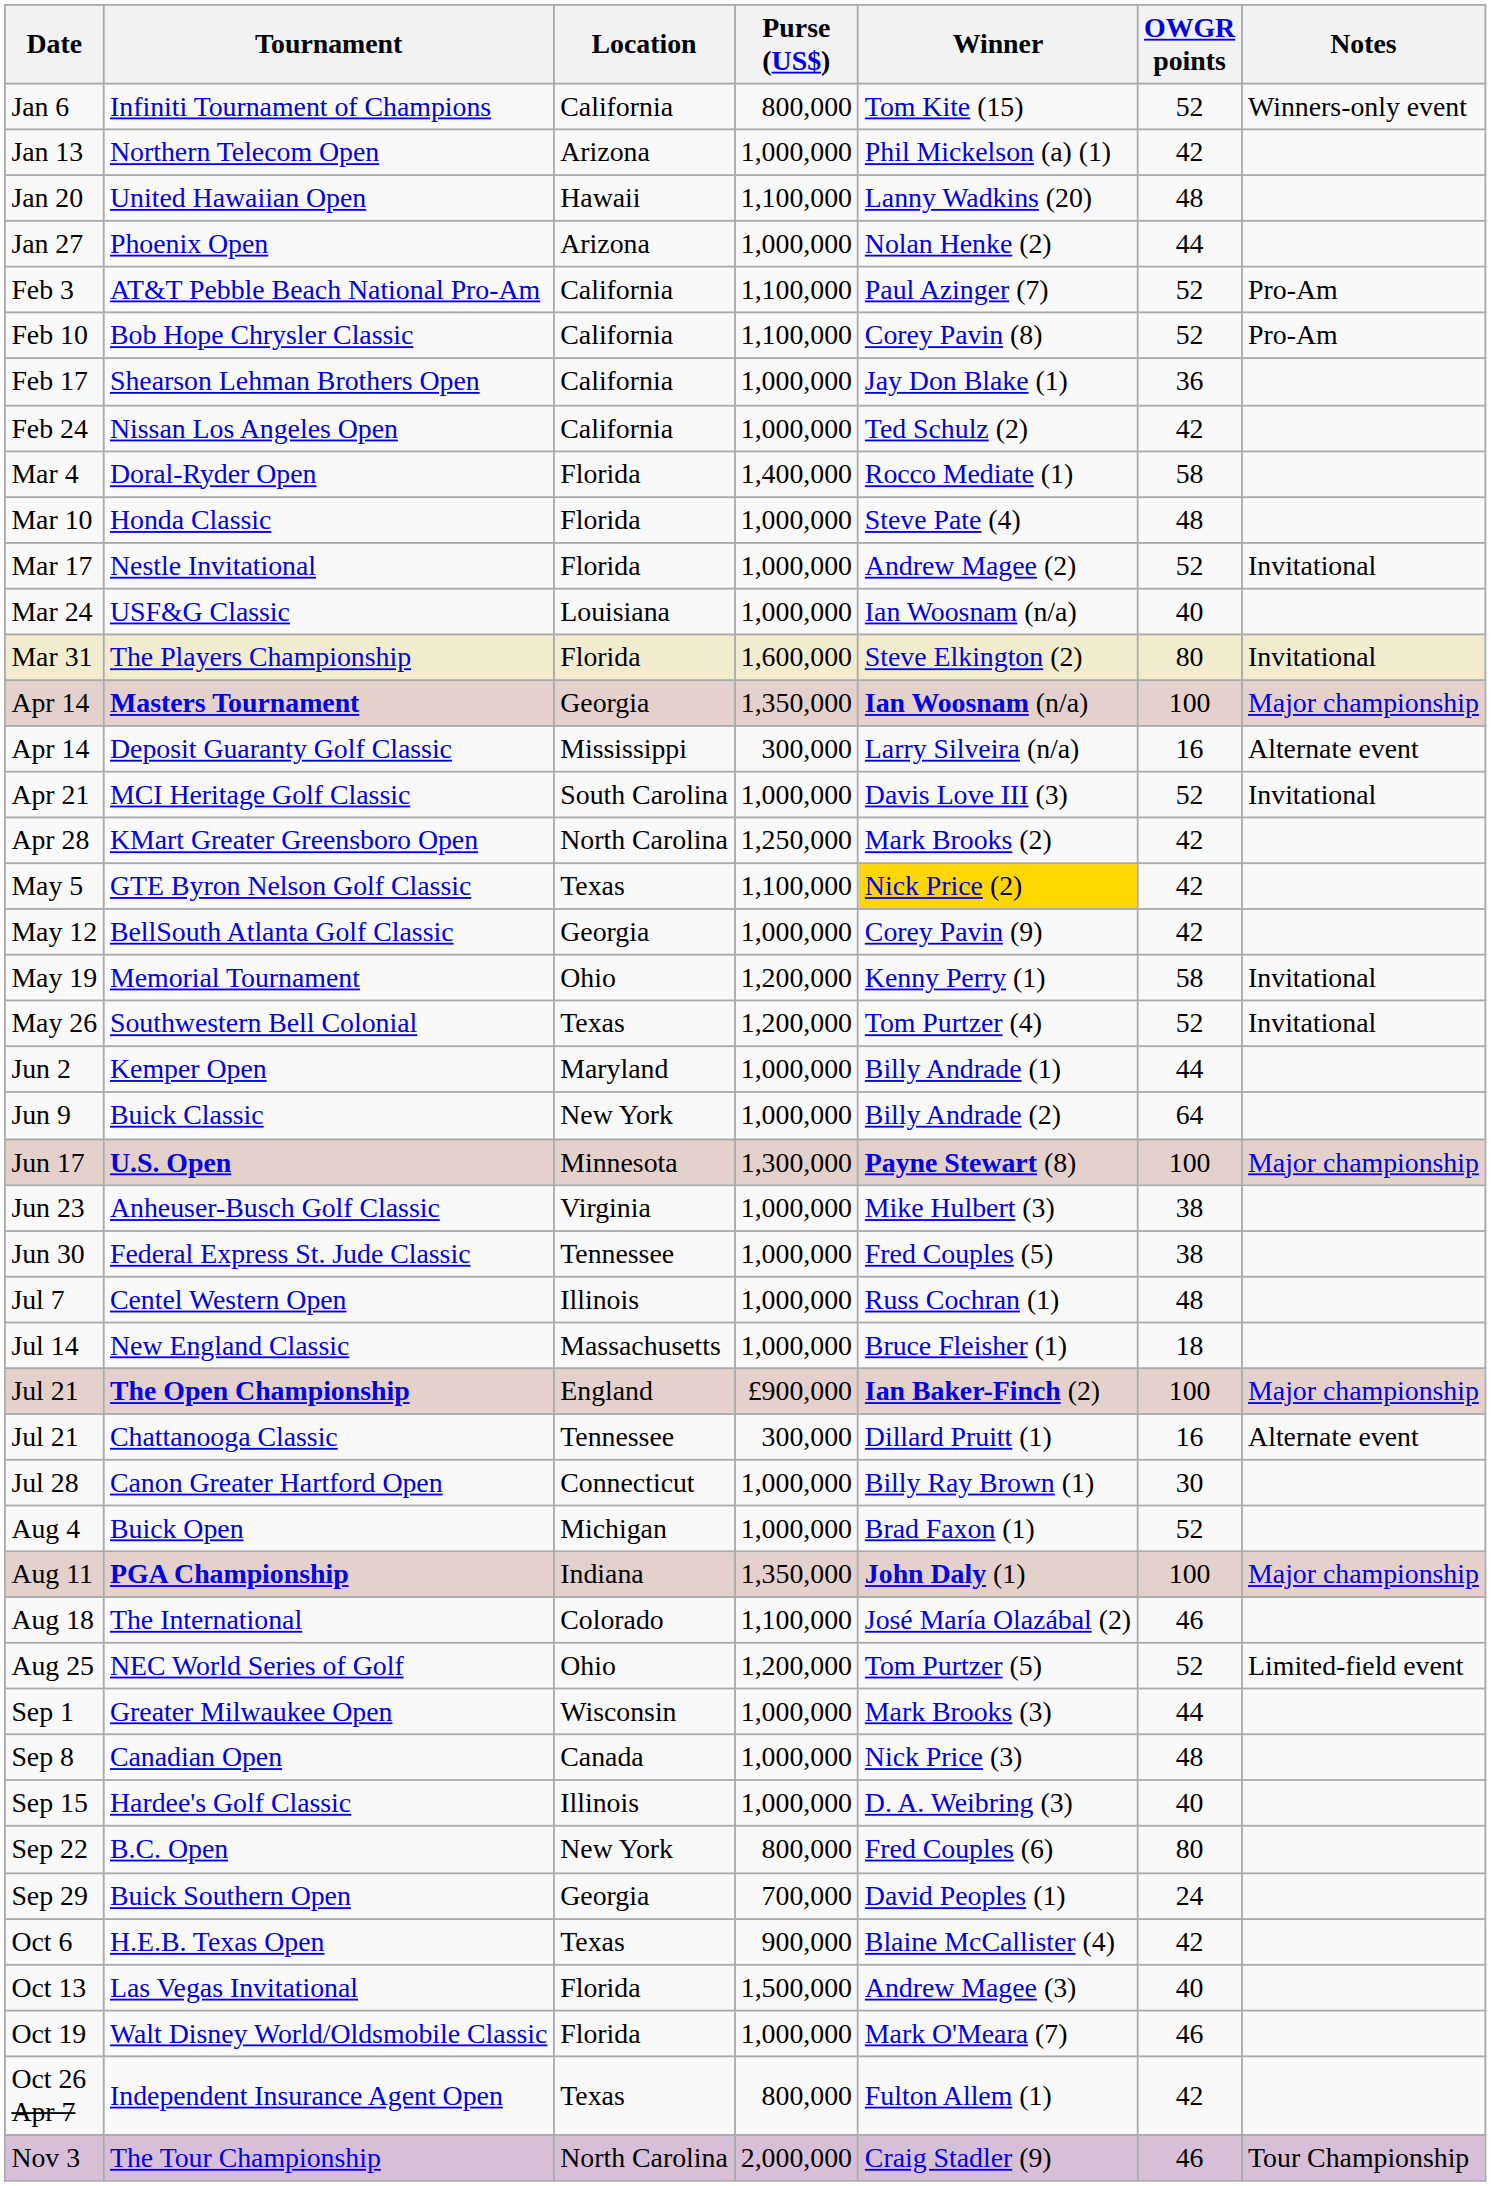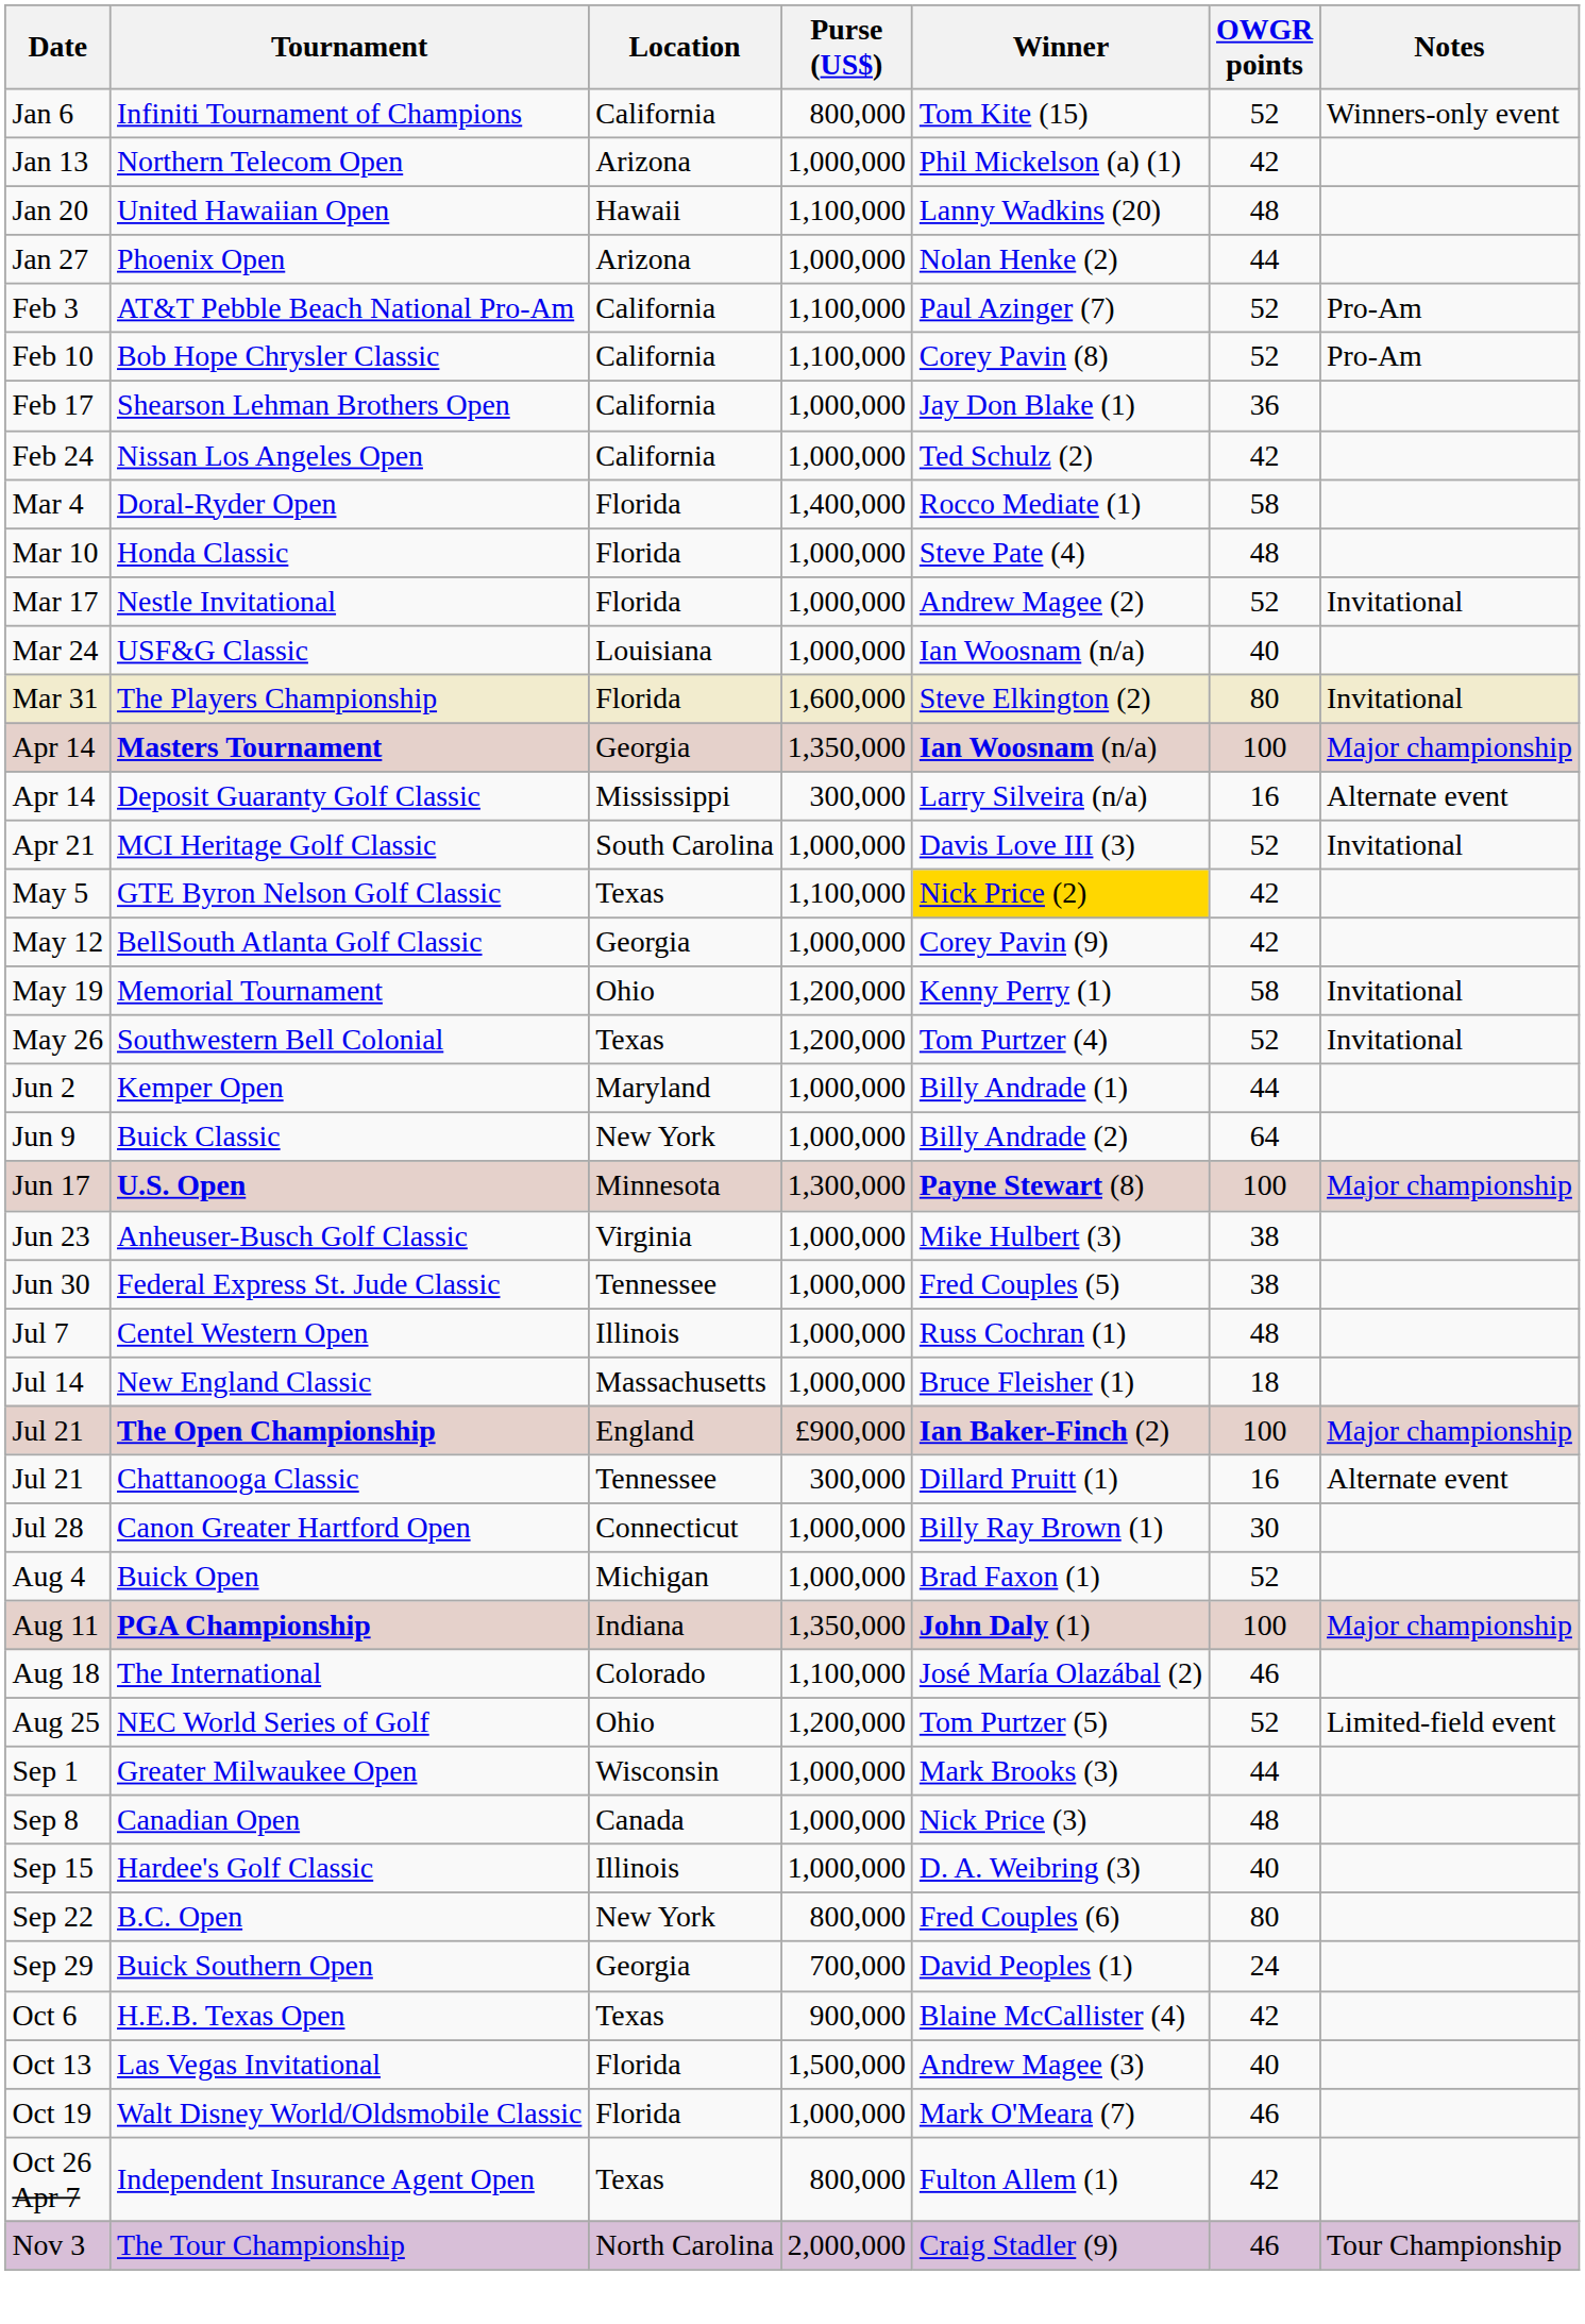 <table class="wikitable" style="font-size:95%">
 <tr>
 <th>Date</th>
 <th>Tournament</th>
 <th>Location</th>
 <th>Purse<br>(<a href='#'>US$</a>)</th>
 <th>Winner</th>
 <th><a href='#'>OWGR</a><br>points</th>
 <th>Notes</th>
 </tr>
 <tr>
 <td>Jan 6</td>
 <td><a href='#'>Infiniti Tournament of Champions</a></td>
 <td>California</td>
 <td align=right>800,000</td>
 <td> <a href='#'>Tom Kite</a> (15)</td>
 <td align=center>52</td>
 <td>Winners-only event</td>
 </tr>
 <tr>
 <td>Jan 13</td>
 <td><a href='#'>Northern Telecom Open</a></td>
 <td>Arizona</td>
 <td align=right>1,000,000</td>
 <td> <a href='#'>Phil Mickelson</a> (a) (1)</td>
 <td align=center>42</td>
 <td></td>
 </tr>
 <tr>
 <td>Jan 20</td>
 <td><a href='#'>United Hawaiian Open</a></td>
 <td>Hawaii</td>
 <td align=right>1,100,000</td>
 <td> <a href='#'>Lanny Wadkins</a> (20)</td>
 <td align=center>48</td>
 <td></td>
 </tr>
 <tr>
 <td>Jan 27</td>
 <td><a href='#'>Phoenix Open</a></td>
 <td>Arizona</td>
 <td align=right>1,000,000</td>
 <td> <a href='#'>Nolan Henke</a> (2)</td>
 <td align=center>44</td>
 <td></td>
 </tr>
 <tr>
 <td>Feb 3</td>
 <td><a href='#'>AT&T Pebble Beach National Pro-Am</a></td>
 <td>California</td>
 <td align=right>1,100,000</td>
 <td> <a href='#'>Paul Azinger</a> (7)</td>
 <td align=center>52</td>
 <td>Pro-Am</td>
 </tr>
 <tr>
 <td>Feb 10</td>
 <td><a href='#'>Bob Hope Chrysler Classic</a></td>
 <td>California</td>
 <td align=right>1,100,000</td>
 <td> <a href='#'>Corey Pavin</a> (8)</td>
 <td align=center>52</td>
 <td>Pro-Am</td>
 </tr>
 <tr>
 <td>Feb 17</td>
 <td><a href='#'>Shearson Lehman Brothers Open</a></td>
 <td>California</td>
 <td align=right>1,000,000</td>
 <td> <a href='#'>Jay Don Blake</a> (1)</td>
 <td align=center>36</td>
 <td></td>
 </tr>
 <tr>
 <td>Feb 24</td>
 <td><a href='#'>Nissan Los Angeles Open</a></td>
 <td>California</td>
 <td align=right>1,000,000</td>
 <td> <a href='#'>Ted Schulz</a> (2)</td>
 <td align=center>42</td>
 <td></td>
 </tr>
 <tr>
 <td>Mar 4</td>
 <td><a href='#'>Doral-Ryder Open</a></td>
 <td>Florida</td>
 <td align=right>1,400,000</td>
 <td> <a href='#'>Rocco Mediate</a> (1)</td>
 <td align=center>58</td>
 <td></td>
 </tr>
 <tr>
 <td>Mar 10</td>
 <td><a href='#'>Honda Classic</a></td>
 <td>Florida</td>
 <td align=right>1,000,000</td>
 <td> <a href='#'>Steve Pate</a> (4)</td>
 <td align=center>48</td>
 <td></td>
 </tr>
 <tr>
 <td>Mar 17</td>
 <td><a href='#'>Nestle Invitational</a></td>
 <td>Florida</td>
 <td align=right>1,000,000</td>
 <td> <a href='#'>Andrew Magee</a> (2)</td>
 <td align=center>52</td>
 <td>Invitational</td>
 </tr>
 <tr>
 <td>Mar 24</td>
 <td><a href='#'>USF&G Classic</a></td>
 <td>Louisiana</td>
 <td align=right>1,000,000</td>
 <td> <a href='#'>Ian Woosnam</a> (n/a)</td>
 <td align=center>40</td>
 <td></td>
 </tr>
 <tr style="background:#f2ecce;">
 <td>Mar 31</td>
 <td><a href='#'>The Players Championship</a></td>
 <td>Florida</td>
 <td align=right>1,600,000</td>
 <td> <a href='#'>Steve Elkington</a> (2)</td>
 <td align=center>80</td>
 <td>Invitational</td>
 </tr>
 <tr style="background:#e5d1cb;">
 <td>Apr 14</td>
 <td><strong><a href='#'>Masters Tournament</a></strong></td>
 <td>Georgia</td>
 <td align=right>1,350,000</td>
 <td> <strong><a href='#'>Ian Woosnam</a></strong> (n/a)</td>
 <td align=center>100</td>
 <td><a href='#'>Major championship</a></td>
 </tr>
 <tr>
 <td>Apr 14</td>
 <td><a href='#'>Deposit Guaranty Golf Classic</a></td>
 <td>Mississippi</td>
 <td align=right>300,000</td>
 <td> <a href='#'>Larry Silveira</a> (n/a)</td>
 <td align=center>16</td>
 <td>Alternate event</td>
 </tr>
 <tr>
 <td>Apr 21</td>
 <td><a href='#'>MCI Heritage Golf Classic</a></td>
 <td>South Carolina</td>
 <td align=right>1,000,000</td>
 <td> <a href='#'>Davis Love III</a> (3)</td>
 <td align=center>52</td>
 <td>Invitational</td>
-</tr>
-<tr>
-<td>Apr 28</td>
-<td><a href='#'>KMart Greater Greensboro Open</a></td>
-<td>North Carolina</td>
-<td align=right>1,250,000</td>
-<td> <a href='#'>Mark Brooks</a> (2)</td>
-<td align=center>42</td>
-<td></td>
 </tr>
 <tr>
 <td>May 5</td>
 <td><a href='#'>GTE Byron Nelson Golf Classic</a></td>
 <td>Texas</td>
 <td align=right>1,100,000</td>
 <td style="background: gold;"> <a href='#'>Nick Price</a> (2)</td>
 <td align=center>42</td>
 <td></td>
 </tr>
 <tr>
 <td>May 12</td>
 <td><a href='#'>BellSouth Atlanta Golf Classic</a></td>
 <td>Georgia</td>
 <td align=right>1,000,000</td>
 <td> <a href='#'>Corey Pavin</a> (9)</td>
 <td align=center>42</td>
 <td></td>
 </tr>
 <tr>
 <td>May 19</td>
 <td><a href='#'>Memorial Tournament</a></td>
 <td>Ohio</td>
 <td align=right>1,200,000</td>
 <td> <a href='#'>Kenny Perry</a> (1)</td>
 <td align=center>58</td>
 <td>Invitational</td>
 </tr>
 <tr>
 <td>May 26</td>
 <td><a href='#'>Southwestern Bell Colonial</a></td>
 <td>Texas</td>
 <td align=right>1,200,000</td>
 <td> <a href='#'>Tom Purtzer</a> (4)</td>
 <td align=center>52</td>
 <td>Invitational</td>
 </tr>
 <tr>
 <td>Jun 2</td>
 <td><a href='#'>Kemper Open</a></td>
 <td>Maryland</td>
 <td align=right>1,000,000</td>
 <td> <a href='#'>Billy Andrade</a> (1)</td>
 <td align=center>44</td>
 <td></td>
 </tr>
 <tr>
 <td>Jun 9</td>
 <td><a href='#'>Buick Classic</a></td>
 <td>New York</td>
 <td align=right>1,000,000</td>
 <td> <a href='#'>Billy Andrade</a> (2)</td>
 <td align=center>64</td>
 <td></td>
 </tr>
 <tr style="background:#e5d1cb;">
 <td>Jun 17</td>
 <td><strong><a href='#'>U.S. Open</a></strong></td>
 <td>Minnesota</td>
 <td align=right>1,300,000</td>
 <td> <strong><a href='#'>Payne Stewart</a></strong> (8)</td>
 <td align=center>100</td>
 <td><a href='#'>Major championship</a></td>
 </tr>
 <tr>
 <td>Jun 23</td>
 <td><a href='#'>Anheuser-Busch Golf Classic</a></td>
 <td>Virginia</td>
 <td align=right>1,000,000</td>
 <td> <a href='#'>Mike Hulbert</a> (3)</td>
 <td align=center>38</td>
 <td></td>
 </tr>
 <tr>
 <td>Jun 30</td>
 <td><a href='#'>Federal Express St. Jude Classic</a></td>
 <td>Tennessee</td>
 <td align=right>1,000,000</td>
 <td> <a href='#'>Fred Couples</a> (5)</td>
 <td align=center>38</td>
 <td></td>
 </tr>
 <tr>
 <td>Jul 7</td>
 <td><a href='#'>Centel Western Open</a></td>
 <td>Illinois</td>
 <td align=right>1,000,000</td>
 <td> <a href='#'>Russ Cochran</a> (1)</td>
 <td align=center>48</td>
 <td></td>
 </tr>
 <tr>
 <td>Jul 14</td>
 <td><a href='#'>New England Classic</a></td>
 <td>Massachusetts</td>
 <td align=right>1,000,000</td>
 <td> <a href='#'>Bruce Fleisher</a> (1)</td>
 <td align=center>18</td>
 <td></td>
 </tr>
 <tr style="background:#e5d1cb;">
 <td>Jul 21</td>
 <td><strong><a href='#'>The Open Championship</a></strong></td>
 <td>England</td>
 <td align=right>£900,000</td>
 <td> <strong><a href='#'>Ian Baker-Finch</a></strong> (2)</td>
 <td align=center>100</td>
 <td><a href='#'>Major championship</a></td>
 </tr>
 <tr>
 <td>Jul 21</td>
 <td><a href='#'>Chattanooga Classic</a></td>
 <td>Tennessee</td>
 <td align=right>300,000</td>
 <td> <a href='#'>Dillard Pruitt</a> (1)</td>
 <td align=center>16</td>
 <td>Alternate event</td>
 </tr>
 <tr>
 <td>Jul 28</td>
 <td><a href='#'>Canon Greater Hartford Open</a></td>
 <td>Connecticut</td>
 <td align=right>1,000,000</td>
 <td> <a href='#'>Billy Ray Brown</a> (1)</td>
 <td align=center>30</td>
 <td></td>
 </tr>
 <tr>
 <td>Aug 4</td>
 <td><a href='#'>Buick Open</a></td>
 <td>Michigan</td>
 <td align=right>1,000,000</td>
 <td> <a href='#'>Brad Faxon</a> (1)</td>
 <td align=center>52</td>
 <td></td>
 </tr>
 <tr style="background:#e5d1cb;">
 <td>Aug 11</td>
 <td><strong><a href='#'>PGA Championship</a></strong></td>
 <td>Indiana</td>
 <td align=right>1,350,000</td>
 <td> <strong><a href='#'>John Daly</a></strong> (1)</td>
 <td align=center>100</td>
 <td><a href='#'>Major championship</a></td>
 </tr>
 <tr>
 <td>Aug 18</td>
 <td><a href='#'>The International</a></td>
 <td>Colorado</td>
 <td align=right>1,100,000</td>
 <td> <a href='#'>José María Olazábal</a> (2)</td>
 <td align=center>46</td>
 <td></td>
 </tr>
 <tr>
 <td>Aug 25</td>
 <td><a href='#'>NEC World Series of Golf</a></td>
 <td>Ohio</td>
 <td align=right>1,200,000</td>
 <td> <a href='#'>Tom Purtzer</a> (5)</td>
 <td align=center>52</td>
 <td>Limited-field event</td>
 </tr>
 <tr>
 <td>Sep 1</td>
 <td><a href='#'>Greater Milwaukee Open</a></td>
 <td>Wisconsin</td>
 <td align=right>1,000,000</td>
 <td> <a href='#'>Mark Brooks</a> (3)</td>
 <td align=center>44</td>
 <td></td>
 </tr>
 <tr>
 <td>Sep 8</td>
 <td><a href='#'>Canadian Open</a></td>
 <td>Canada</td>
 <td align=right>1,000,000</td>
 <td> <a href='#'>Nick Price</a> (3)</td>
 <td align=center>48</td>
 <td></td>
 </tr>
 <tr>
 <td>Sep 15</td>
 <td><a href='#'>Hardee's Golf Classic</a></td>
 <td>Illinois</td>
 <td align=right>1,000,000</td>
 <td> <a href='#'>D. A. Weibring</a> (3)</td>
 <td align=center>40</td>
 <td></td>
 </tr>
 <tr>
 <td>Sep 22</td>
 <td><a href='#'>B.C. Open</a></td>
 <td>New York</td>
 <td align=right>800,000</td>
 <td> <a href='#'>Fred Couples</a> (6)</td>
 <td align=center>80</td>
 <td></td>
 </tr>
 <tr>
 <td>Sep 29</td>
 <td><a href='#'>Buick Southern Open</a></td>
 <td>Georgia</td>
 <td align=right>700,000</td>
 <td> <a href='#'>David Peoples</a> (1)</td>
 <td align=center>24</td>
 <td></td>
 </tr>
 <tr>
 <td>Oct 6</td>
 <td><a href='#'>H.E.B. Texas Open</a></td>
 <td>Texas</td>
 <td align=right>900,000</td>
 <td> <a href='#'>Blaine McCallister</a> (4)</td>
 <td align=center>42</td>
 <td></td>
 </tr>
 <tr>
 <td>Oct 13</td>
 <td><a href='#'>Las Vegas Invitational</a></td>
 <td>Florida</td>
 <td align=right>1,500,000</td>
 <td> <a href='#'>Andrew Magee</a> (3)</td>
 <td align=center>40</td>
 <td></td>
 </tr>
 <tr>
 <td>Oct 19</td>
 <td><a href='#'>Walt Disney World/Oldsmobile Classic</a></td>
 <td>Florida</td>
 <td align=right>1,000,000</td>
 <td> <a href='#'>Mark O'Meara</a> (7)</td>
 <td align=center>46</td>
 <td></td>
 </tr>
 <tr>
 <td>Oct 26<br><s>Apr 7</s></td>
 <td><a href='#'>Independent Insurance Agent Open</a></td>
 <td>Texas</td>
 <td align=right>800,000</td>
 <td> <a href='#'>Fulton Allem</a> (1)</td>
 <td align=center>42</td>
 <td></td>
 </tr>
 <tr style="background:thistle;">
 <td>Nov 3</td>
 <td><a href='#'>The Tour Championship</a></td>
 <td>North Carolina</td>
 <td align=right>2,000,000</td>
 <td> <a href='#'>Craig Stadler</a> (9)</td>
 <td align=center>46</td>
 <td>Tour Championship</td>
 </tr>
 </table>
